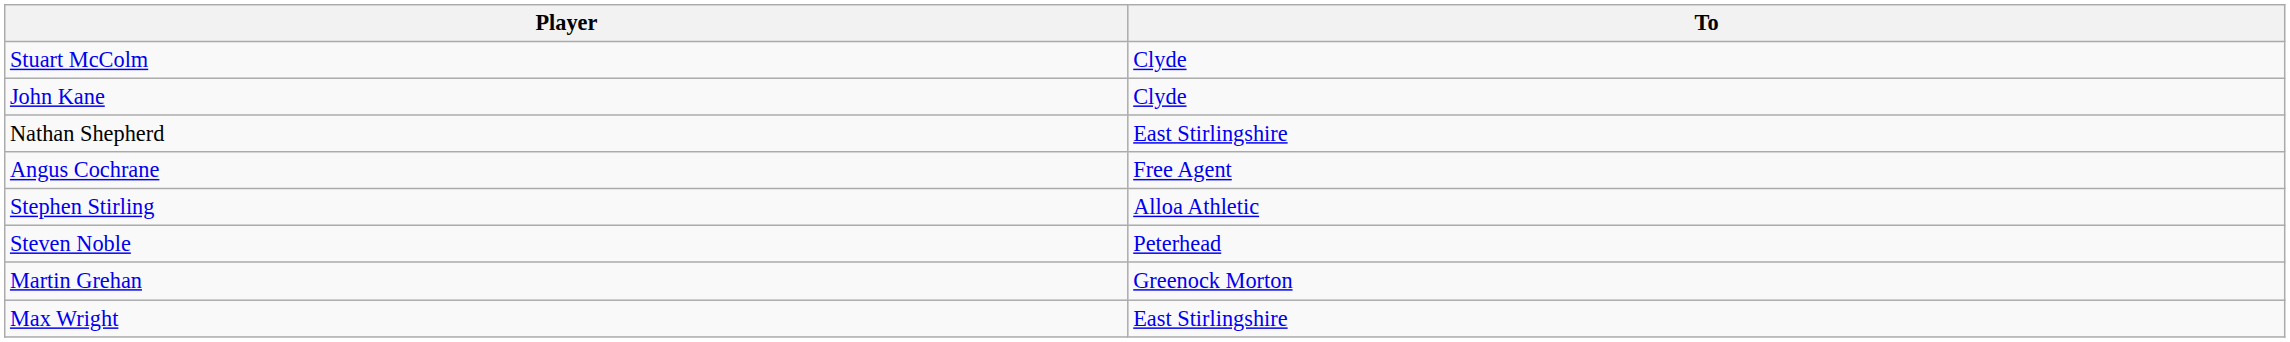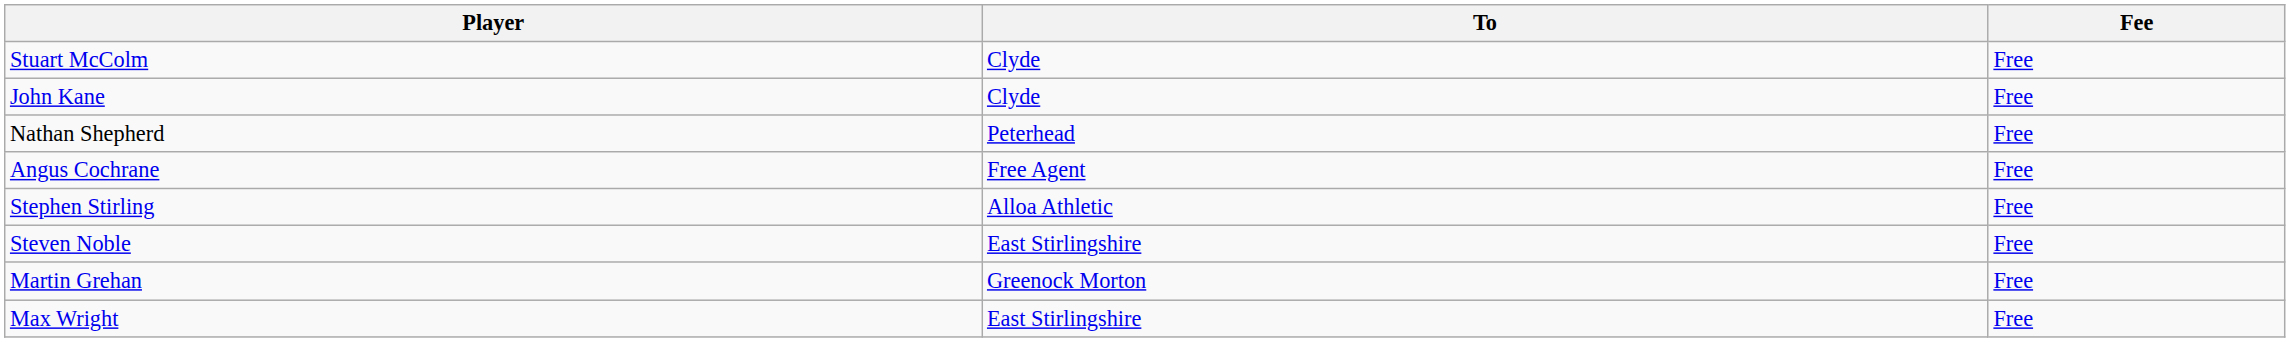 <table class="wikitable" style="text-align:center; font-size:95%;width:98%; text-align:left">
 <tr>
 <th>Player</th>
 <th>To</th>
+<th>Fee</th>
 </tr>
 <tr>
 <td> <a href='#'>Stuart McColm</a></td>
 <td> <a href='#'>Clyde</a></td>
+<td><a href='#'>Free</a></td>
 </tr>
 <tr>
 <td> <a href='#'>John Kane</a></td>
 <td> <a href='#'>Clyde</a></td>
+<td><a href='#'>Free</a></td>
 </tr>
 <tr>
 <td> Nathan Shepherd</td>
-<td> <a href='#'>East Stirlingshire</a></td>
+<td> <a href='#'>Peterhead</a></td>
+<td><a href='#'>Free</a></td>
 </tr>
 <tr>
 <td> <a href='#'>Angus Cochrane</a></td>
 <td><a href='#'>Free Agent</a></td>
+<td><a href='#'>Free</a></td>
 </tr>
 <tr>
 <td> <a href='#'>Stephen Stirling</a></td>
 <td> <a href='#'>Alloa Athletic</a></td>
+<td><a href='#'>Free</a></td>
 </tr>
 <tr>
 <td> <a href='#'>Steven Noble</a></td>
-<td> <a href='#'>Peterhead</a></td>
+<td> <a href='#'>East Stirlingshire</a></td>
+<td><a href='#'>Free</a></td>
 </tr>
 <tr>
 <td> <a href='#'>Martin Grehan</a></td>
 <td> <a href='#'>Greenock Morton</a></td>
+<td><a href='#'>Free</a></td>
 </tr>
 <tr>
 <td> <a href='#'>Max Wright</a></td>
 <td> <a href='#'>East Stirlingshire</a></td>
+<td><a href='#'>Free</a></td>
 </tr>
 </table>
